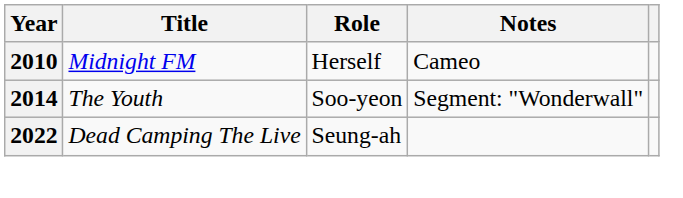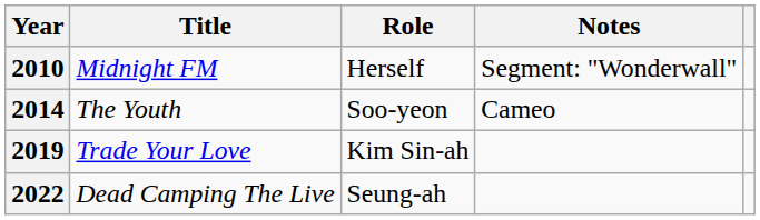 <table class="wikitable plainrowheaders sortable">
 <tr>
 <th scope="col">Year</th>
 <th scope="col">Title</th>
 <th scope="col">Role</th>
 <th scope="col">Notes</th>
 <th scope="col" class="unsortable"></th>
 </tr>
 <tr>
 <th scope="row">2010</th>
 <td><em><a href='#'>Midnight FM</a></em></td>
 <td>Herself</td>
-<td>Cameo</td>
+<td>Segment: "Wonderwall"</td>
 <td style="text-align:center"></td>
 </tr>
 <tr>
 <th scope="row">2014</th>
 <td><em>The Youth</em></td>
 <td>Soo-yeon</td>
-<td>Segment: "Wonderwall"</td>
+<td>Cameo</td>
+<td style="text-align:center"></td>
+</tr>
+<tr>
+<th scope="row">2019</th>
+<td><em><a href='#'>Trade Your Love</a></em></td>
+<td>Kim Sin-ah</td>
+<td></td>
 <td style="text-align:center"></td>
 </tr>
 <tr>
 <th scope="row">2022</th>
 <td><em>Dead Camping The Live</em></td>
 <td>Seung-ah</td>
 <td></td>
 <td style="text-align:center"></td>
 </tr>
 </table>
